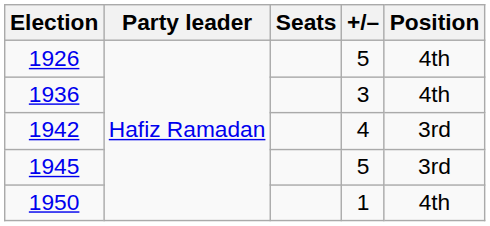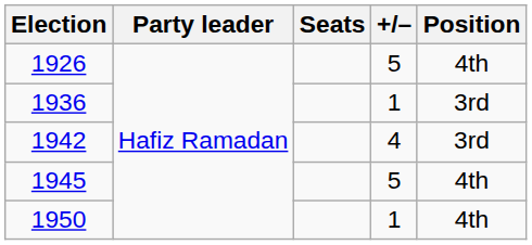 <table class="wikitable" style="text-align:center">
 <tr>
 <th>Election</th>
 <th><strong>Party leader</strong></th>
 <th>Seats</th>
 <th>+/–</th>
 <th><strong>Position</strong></th>
 </tr>
 <tr>
 <td><a href='#'>1926</a></td>
 <td rowspan="5" style="text-align:center;"><a href='#'>Hafiz Ramadan</a></td>
 <td></td>
 <td> 5</td>
 <td> 4th</td>
 </tr>
 <tr>
 <td><a href='#'>1936</a></td>
 <td></td>
-<td> 3</td>
-<td> 4th</td>
+<td> 1</td>
+<td> 3rd</td>
 </tr>
 <tr>
 <td><a href='#'>1942</a></td>
 <td></td>
 <td> 4</td>
 <td> 3rd</td>
 </tr>
 <tr>
 <td><a href='#'>1945</a></td>
 <td></td>
 <td> 5</td>
-<td> 3rd</td>
+<td> 4th</td>
 </tr>
 <tr>
 <td><a href='#'>1950</a></td>
 <td></td>
 <td> 1</td>
 <td> 4th</td>
 </tr>
 </table>
